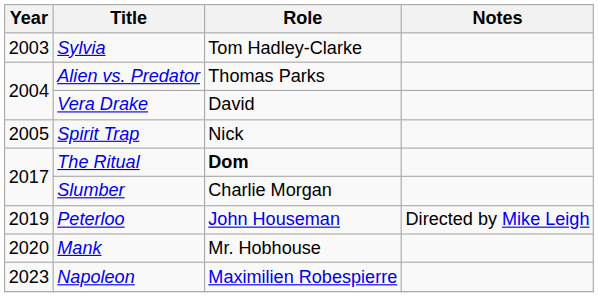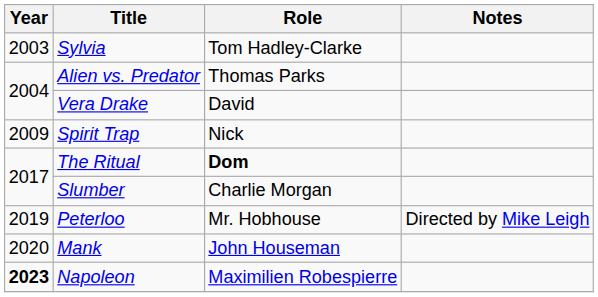 <table class="wikitable unsortable">
 <tr>
 <th>Year</th>
 <th>Title</th>
 <th>Role</th>
 <th>Notes</th>
 </tr>
 <tr>
 <td>2003</td>
 <td><a href='#'><em>Sylvia</em></a></td>
 <td>Tom Hadley-Clarke</td>
 <td></td>
 </tr>
 <tr>
 <td rowspan="2">2004</td>
 <td><em><a href='#'>Alien vs. Predator</a></em></td>
 <td>Thomas Parks</td>
 <td></td>
 </tr>
 <tr>
 <td><em><a href='#'>Vera Drake</a></em></td>
 <td>David</td>
 <td></td>
 </tr>
 <tr>
-<td>2005</td>
+<td>2009</td>
 <td><em><a href='#'>Spirit Trap</a></em></td>
 <td>Nick</td>
 <td></td>
 </tr>
 <tr>
 <td rowspan="2">2017</td>
 <td><em><a href='#'>The Ritual</a></em></td>
 <td><strong>Dom</strong></td>
 <td></td>
 </tr>
 <tr>
 <td><em><a href='#'>Slumber</a></em></td>
 <td>Charlie Morgan</td>
 <td></td>
 </tr>
 <tr>
 <td>2019</td>
 <td><em><a href='#'>Peterloo</a></em></td>
-<td><a href='#'>John Houseman</a></td>
+<td>Mr. Hobhouse</td>
 <td>Directed by <a href='#'>Mike Leigh</a></td>
 </tr>
 <tr>
 <td>2020</td>
 <td><em><a href='#'>Mank</a></em></td>
-<td>Mr. Hobhouse</td>
+<td><a href='#'>John Houseman</a></td>
 <td></td>
 </tr>
 <tr>
-<td>2023</td>
+<td><strong>2023</strong></td>
 <td><em><a href='#'>Napoleon</a></em></td>
 <td><a href='#'>Maximilien Robespierre</a></td>
 <td></td>
 </tr>
 <tr>
 </tr>
 </table>
